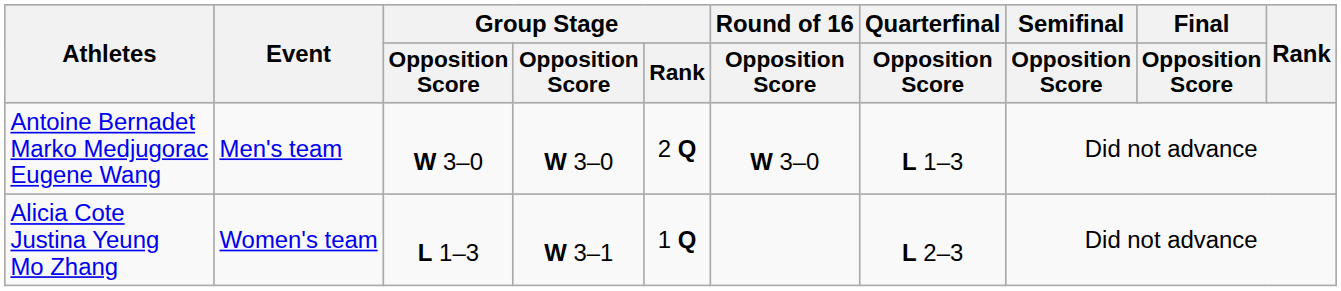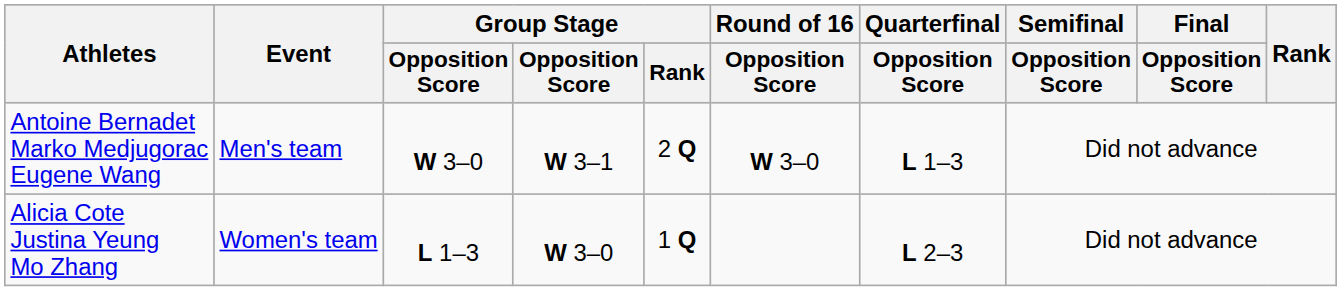 <table class="wikitable" style="font-size:90%">
 <tr>
 <th rowspan=2>Athletes</th>
 <th rowspan=2>Event</th>
 <th colspan=3>Group Stage</th>
 <th>Round of 16</th>
 <th>Quarterfinal</th>
 <th>Semifinal</th>
 <th>Final</th>
 <th rowspan=2>Rank</th>
 </tr>
 <tr style="font-size:95%">
 <th>Opposition<br>Score</th>
 <th>Opposition<br>Score</th>
 <th>Rank</th>
 <th>Opposition<br>Score</th>
 <th>Opposition<br>Score</th>
 <th>Opposition<br>Score</th>
 <th>Opposition<br>Score</th>
 </tr>
 <tr align=center>
 <td align=left><a href='#'>Antoine Bernadet</a><br><a href='#'>Marko Medjugorac</a><br><a href='#'>Eugene Wang</a></td>
 <td align=left><a href='#'>Men's team</a></td>
 <td><br><strong>W</strong> 3–0</td>
-<td><br><strong>W</strong> 3–0</td>
+<td><br><strong>W</strong> 3–1</td>
 <td>2 <strong>Q</strong></td>
 <td><br><strong>W</strong> 3–0</td>
 <td><br><strong>L</strong> 1–3</td>
 <td colspan=3>Did not advance</td>
 </tr>
 <tr align=center>
 <td align=left><a href='#'>Alicia Cote</a><br><a href='#'>Justina Yeung</a><br><a href='#'>Mo Zhang</a></td>
 <td align=left><a href='#'>Women's team</a></td>
 <td><br><strong>L</strong> 1–3</td>
-<td><br><strong>W</strong> 3–1</td>
+<td><br><strong>W</strong> 3–0</td>
 <td>1 <strong>Q</strong></td>
 <td></td>
 <td><br><strong>L</strong> 2–3</td>
 <td colspan=3>Did not advance</td>
 </tr>
 </table>
